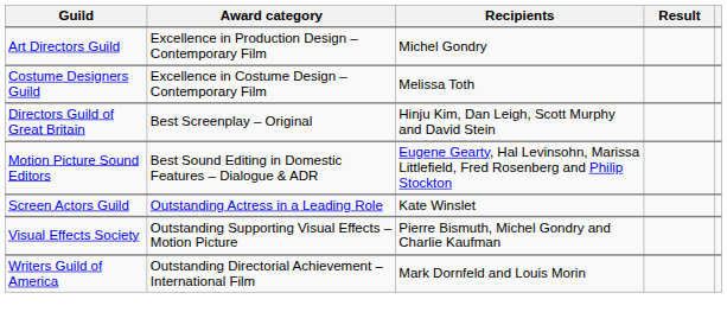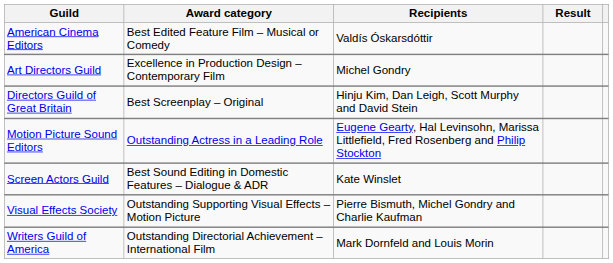 <table class="wikitable" width="95%" cellpadding="5">
 <tr>
 <th width="20%">Guild</th>
 <th width="35%">Award category</th>
 <th width="35%">Recipients</th>
 <th width="10%">Result</th>
 <th scope="col" class="unsortable"></th>
 </tr>
+<tr>
+<td><a href='#'>American Cinema Editors</a></td>
+<td>Best Edited Feature Film – Musical or Comedy</td>
+<td>Valdís Óskarsdóttir</td>
+<td></td>
+<td rowspan=1 style="text-align:center;"></td>
+</tr>
 <tr style="border-top:2px solid gray;">
 <td><a href='#'>Art Directors Guild</a></td>
 <td>Excellence in Production Design – Contemporary Film</td>
 <td>Michel Gondry</td>
-<td></td>
-<td rowspan=1 style="text-align:center;"></td>
-</tr>
-<tr style="border-top:2px solid gray;">
-<td><a href='#'>Costume Designers Guild</a></td>
-<td>Excellence in Costume Design – Contemporary Film</td>
-<td>Melissa Toth</td>
 <td></td>
 <td rowspan=1 style="text-align:center;"></td>
 </tr>
 <tr style="border-top:2px solid gray;">
 <td><a href='#'>Directors Guild of Great Britain</a></td>
 <td>Best Screenplay – Original</td>
 <td>Hinju Kim, Dan Leigh, Scott Murphy and David Stein</td>
 <td></td>
 <td rowspan=1 style="text-align:center;"></td>
 </tr>
 <tr style="border-top:2px solid gray;">
 <td><a href='#'>Motion Picture Sound Editors</a></td>
-<td>Best Sound Editing in Domestic Features – Dialogue & ADR</td>
+<td><a href='#'>Outstanding Actress in a Leading Role</a></td>
 <td><a href='#'>Eugene Gearty</a>, Hal Levinsohn, Marissa Littlefield, Fred Rosenberg and <a href='#'>Philip Stockton</a></td>
 <td></td>
 <td rowspan=1 style="text-align:center;"></td>
 </tr>
 <tr style="border-top:2px solid gray;">
 <td><a href='#'>Screen Actors Guild</a></td>
-<td><a href='#'>Outstanding Actress in a Leading Role</a></td>
+<td>Best Sound Editing in Domestic Features – Dialogue & ADR</td>
 <td>Kate Winslet</td>
 <td></td>
 <td rowspan=1 style="text-align:center;"></td>
 </tr>
 <tr style="border-top:2px solid gray;">
 <td><a href='#'>Visual Effects Society</a></td>
 <td>Outstanding Supporting Visual Effects – Motion Picture</td>
 <td>Pierre Bismuth, Michel Gondry and Charlie Kaufman</td>
 <td></td>
 <td rowspan=1 style="text-align:center;"></td>
 </tr>
 <tr style="border-top:2px solid gray;">
 <td><a href='#'>Writers Guild of America</a></td>
 <td>Outstanding Directorial Achievement – International Film</td>
 <td>Mark Dornfeld and Louis Morin</td>
 <td></td>
 <td rowspan=1 style="text-align:center;"></td>
 </tr>
 </table>
